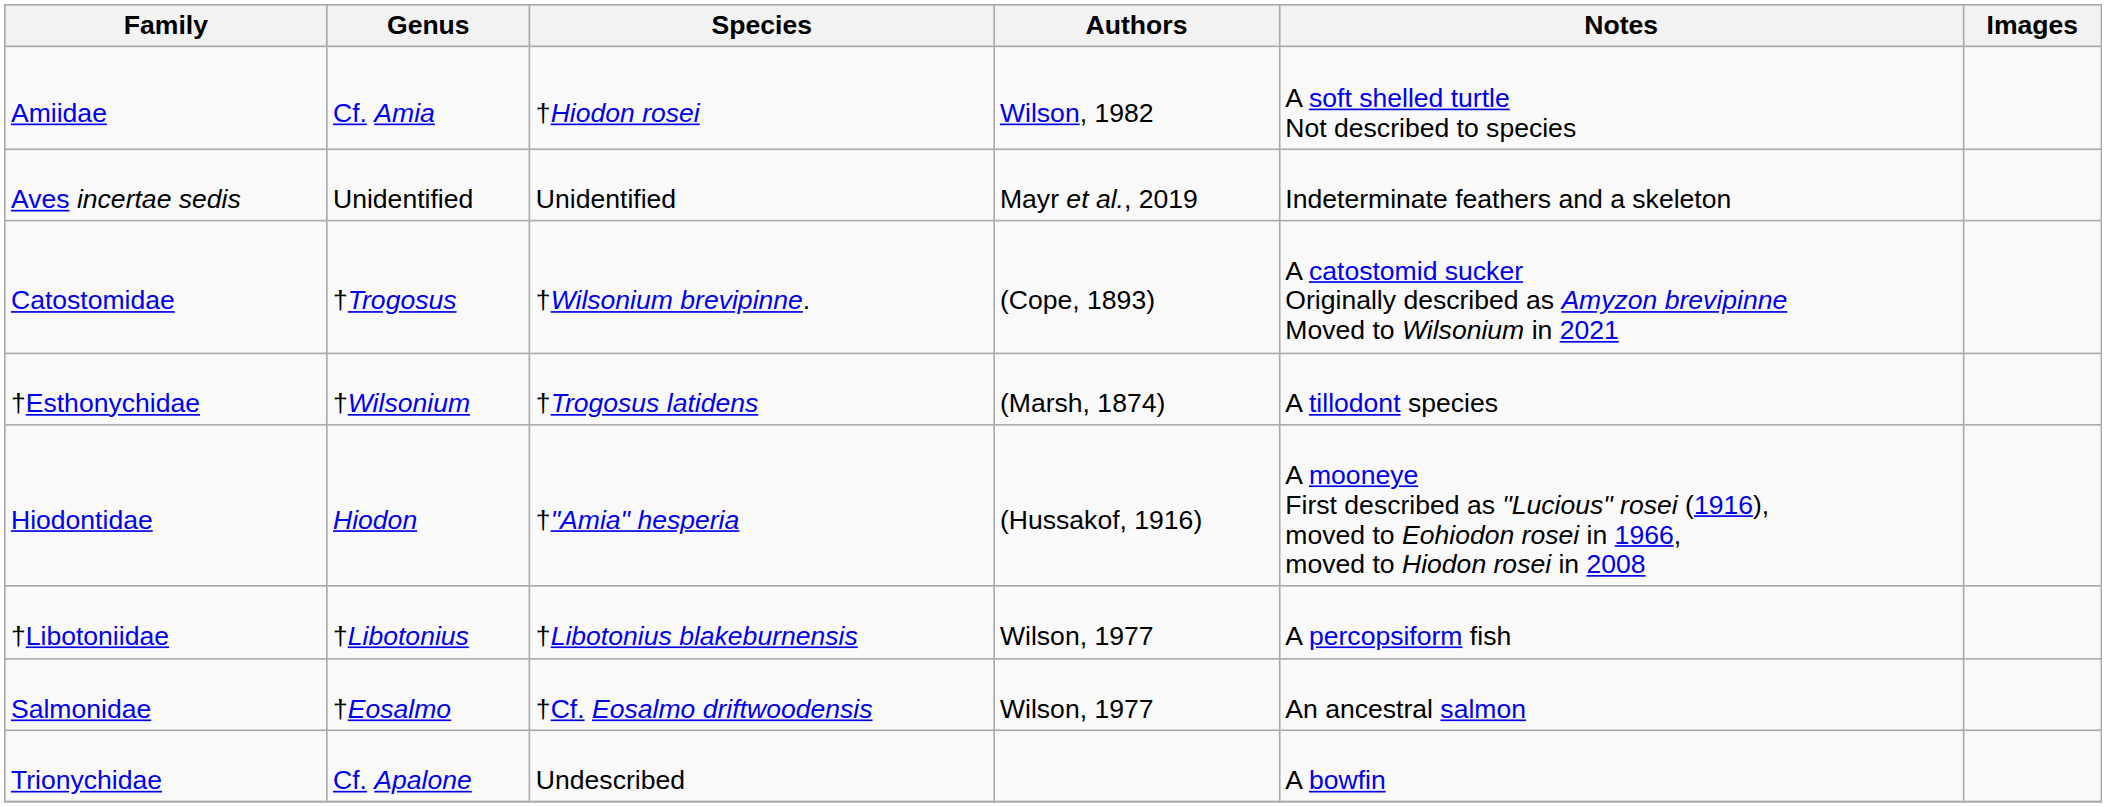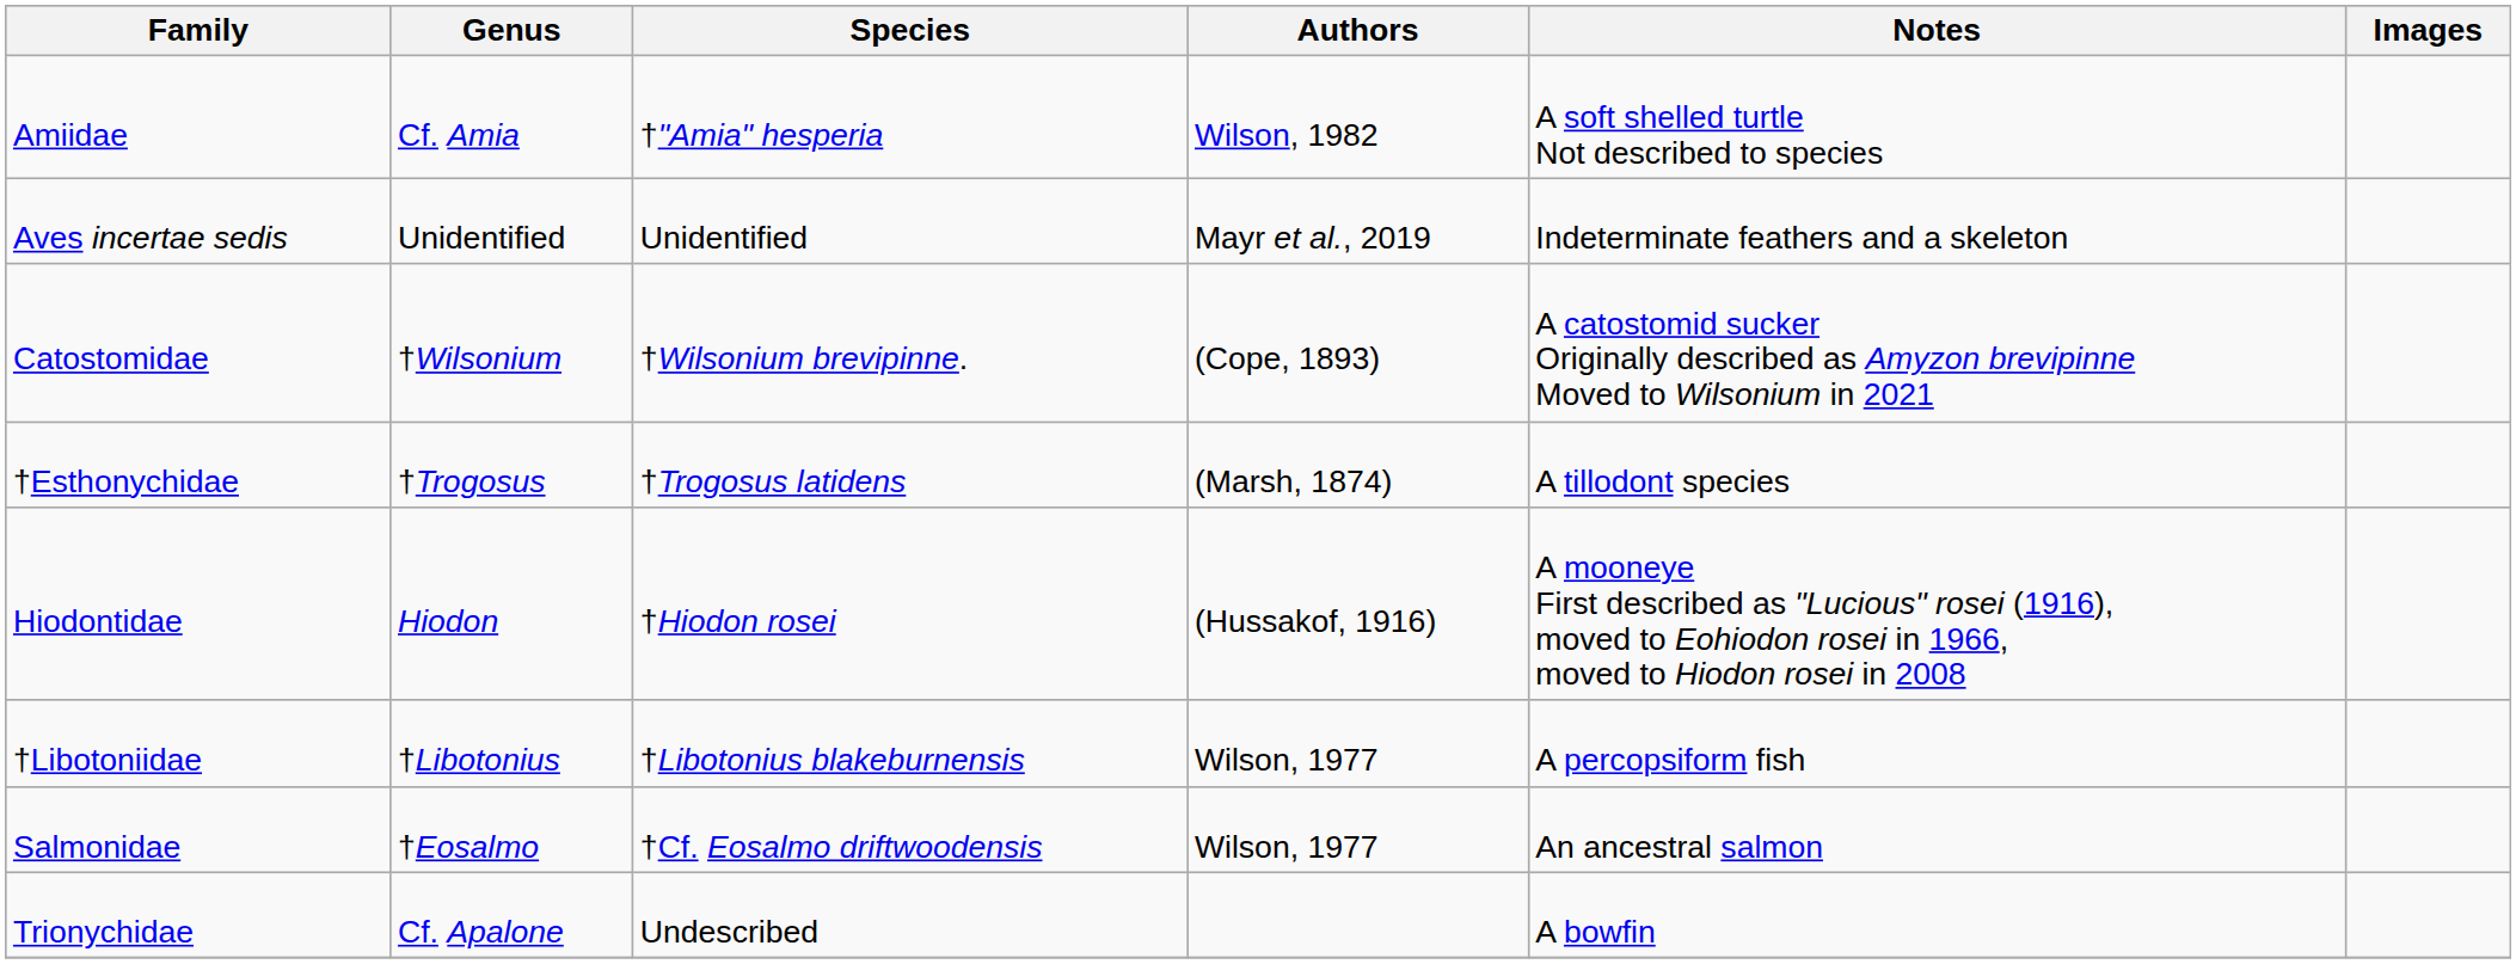 <table class="wikitable sortable"  style="margin:auto; width:100%;">
 <tr>
 <th>Family</th>
 <th>Genus</th>
 <th>Species</th>
 <th>Authors</th>
 <th>Notes</th>
 <th>Images</th>
 </tr>
 <tr>
 <td><br><a href='#'>Amiidae</a></td>
 <td><br><a href='#'>Cf.</a> <em><a href='#'>Amia</a></em></td>
-<td><br>†<em><a href='#'>Hiodon rosei</a></em></td>
+<td><br>†<em><a href='#'>"Amia" hesperia</a></em></td>
 <td><br><a href='#'>Wilson</a>, 1982</td>
 <td><br>A <a href='#'>soft shelled turtle</a><br>Not described to species</td>
 <td><br></td>
 </tr>
 <tr>
 <td><br><a href='#'>Aves</a> <em>incertae sedis</em></td>
 <td><br>Unidentified</td>
 <td><br>Unidentified</td>
 <td><br>Mayr <em>et al.</em>, 2019</td>
 <td><br>Indeterminate feathers and a skeleton</td>
 <td></td>
 </tr>
 <tr>
 <td><br><a href='#'>Catostomidae</a></td>
-<td><br>†<em><a href='#'>Trogosus</a></em></td>
+<td><br>†<em><a href='#'>Wilsonium</a></em></td>
 <td><br>†<em><a href='#'>Wilsonium brevipinne</a></em>.</td>
 <td><br>(Cope, 1893)</td>
 <td><br>A <a href='#'>catostomid sucker</a><br>Originally described as <em><a href='#'>Amyzon brevipinne</a></em><br>Moved to <em>Wilsonium</em> in <a href='#'>2021</a></td>
 <td></td>
 </tr>
 <tr>
 <td><br>†<a href='#'>Esthonychidae</a></td>
-<td><br>†<em><a href='#'>Wilsonium</a></em></td>
+<td><br>†<em><a href='#'>Trogosus</a></em></td>
 <td><br>†<em><a href='#'>Trogosus latidens</a></em></td>
 <td><br>(Marsh, 1874)</td>
 <td><br>A <a href='#'>tillodont</a> species</td>
 <td></td>
 </tr>
 <tr>
 <td><br><a href='#'>Hiodontidae</a></td>
 <td><br><em><a href='#'>Hiodon</a></em></td>
-<td><br>†<em><a href='#'>"Amia" hesperia</a></em></td>
+<td><br>†<em><a href='#'>Hiodon rosei</a></em></td>
 <td><br>(Hussakof, 1916)</td>
 <td><br>A <a href='#'>mooneye</a><br>First described as <em>"Lucious" rosei</em> (<a href='#'>1916</a>), <br>moved to <em>Eohiodon rosei</em> in <a href='#'>1966</a>,<br>moved to <em>Hiodon rosei</em> in <a href='#'>2008</a></td>
 <td></td>
 </tr>
 <tr>
 <td><br>†<a href='#'>Libotoniidae</a></td>
 <td><br>†<em><a href='#'>Libotonius</a></em></td>
 <td><br>†<em><a href='#'>Libotonius blakeburnensis</a></em></td>
 <td><br>Wilson, 1977</td>
 <td><br>A <a href='#'>percopsiform</a> fish</td>
 <td></td>
 </tr>
 <tr>
 <td><br><a href='#'>Salmonidae</a></td>
 <td><br>†<em><a href='#'>Eosalmo</a></em></td>
 <td><br>†<a href='#'>Cf.</a> <em><a href='#'>Eosalmo driftwoodensis</a></em></td>
 <td><br>Wilson, 1977</td>
 <td><br>An ancestral <a href='#'>salmon</a></td>
 <td></td>
 </tr>
 <tr>
 <td><br><a href='#'>Trionychidae</a></td>
 <td><br><a href='#'>Cf.</a> <em><a href='#'>Apalone</a></em></td>
 <td><br>Undescribed</td>
 <td></td>
 <td><br>A <a href='#'>bowfin</a></td>
 <td></td>
 </tr>
 <tr>
 </tr>
 </table>
